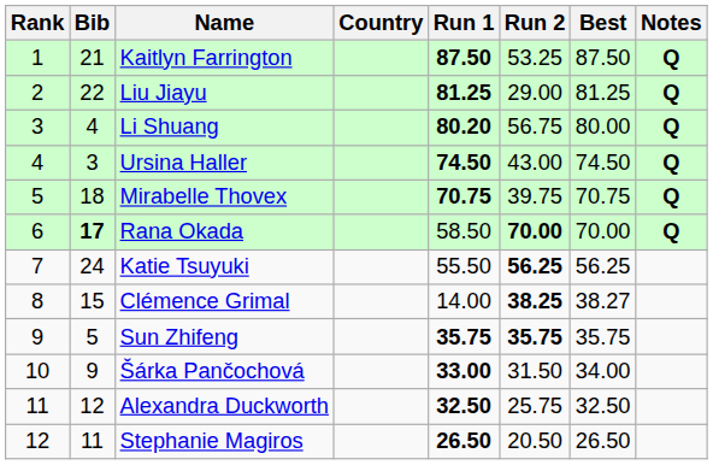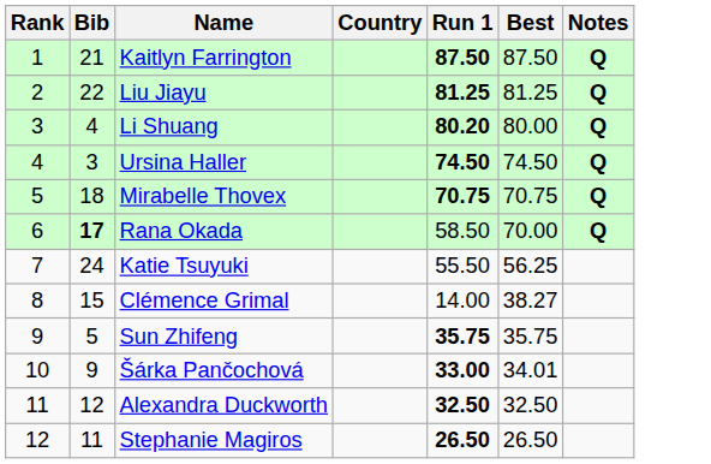 <table class="wikitable sortable" style="text-align:center">
 <tr>
 <th>Rank</th>
 <th>Bib</th>
 <th>Name</th>
 <th>Country</th>
 <th>Run 1</th>
-<th>Run 2</th>
 <th>Best</th>
 <th>Notes</th>
 </tr>
 <tr bgcolor="#ccffcc">
 <td>1</td>
 <td>21</td>
 <td align=left><a href='#'>Kaitlyn Farrington</a></td>
 <td align=left></td>
 <td><strong>87.50</strong></td>
-<td>53.25</td>
 <td>87.50</td>
 <td><strong>Q</strong></td>
 </tr>
 <tr bgcolor="#ccffcc">
 <td>2</td>
 <td>22</td>
 <td align=left><a href='#'>Liu Jiayu</a></td>
 <td align=left></td>
 <td><strong>81.25</strong></td>
-<td>29.00</td>
 <td>81.25</td>
 <td><strong>Q</strong></td>
 </tr>
 <tr bgcolor="#ccffcc">
 <td>3</td>
 <td>4</td>
 <td align=left><a href='#'>Li Shuang</a></td>
 <td align=left></td>
 <td><strong>80.20</strong></td>
-<td>56.75</td>
 <td>80.00</td>
 <td><strong>Q</strong></td>
 </tr>
 <tr bgcolor="#ccffcc">
 <td>4</td>
 <td>3</td>
 <td align=left><a href='#'>Ursina Haller</a></td>
 <td align=left></td>
 <td><strong>74.50</strong></td>
-<td>43.00</td>
 <td>74.50</td>
 <td><strong>Q</strong></td>
 </tr>
 <tr bgcolor="#ccffcc">
 <td>5</td>
 <td>18</td>
 <td align=left><a href='#'>Mirabelle Thovex</a></td>
 <td align=left></td>
 <td><strong>70.75</strong></td>
-<td>39.75</td>
 <td>70.75</td>
 <td><strong>Q</strong></td>
 </tr>
 <tr bgcolor="#ccffcc">
 <td>6</td>
 <td><strong>17</strong></td>
 <td align=left><a href='#'>Rana Okada</a></td>
 <td align=left></td>
 <td>58.50</td>
-<td><strong>70.00</strong></td>
 <td>70.00</td>
 <td><strong>Q</strong></td>
 </tr>
 <tr>
 <td>7</td>
 <td>24</td>
 <td align=left><a href='#'>Katie Tsuyuki</a></td>
 <td align=left></td>
 <td>55.50</td>
-<td><strong>56.25</strong></td>
 <td>56.25</td>
 <td></td>
 </tr>
 <tr>
 <td>8</td>
 <td>15</td>
 <td align=left><a href='#'>Clémence Grimal</a></td>
 <td align=left></td>
 <td>14.00</td>
-<td><strong>38.25</strong></td>
 <td>38.27</td>
 <td></td>
 </tr>
 <tr>
 <td>9</td>
 <td>5</td>
 <td align=left><a href='#'>Sun Zhifeng</a></td>
 <td align=left></td>
-<td><strong>35.75</strong></td>
 <td><strong>35.75</strong></td>
 <td>35.75</td>
 <td></td>
 </tr>
 <tr>
 <td>10</td>
 <td>9</td>
 <td align=left><a href='#'>Šárka Pančochová</a></td>
 <td align=left></td>
 <td><strong>33.00</strong></td>
-<td>31.50</td>
-<td>34.00</td>
+<td>34.01</td>
 <td></td>
 </tr>
 <tr>
 <td>11</td>
 <td>12</td>
 <td align=left><a href='#'>Alexandra Duckworth</a></td>
 <td align=left></td>
 <td><strong>32.50</strong></td>
-<td>25.75</td>
 <td>32.50</td>
 <td></td>
 </tr>
 <tr>
 <td>12</td>
 <td>11</td>
 <td align=left><a href='#'>Stephanie Magiros</a></td>
 <td align=left></td>
 <td><strong>26.50</strong></td>
-<td>20.50</td>
 <td>26.50</td>
 <td></td>
 </tr>
 </table>
